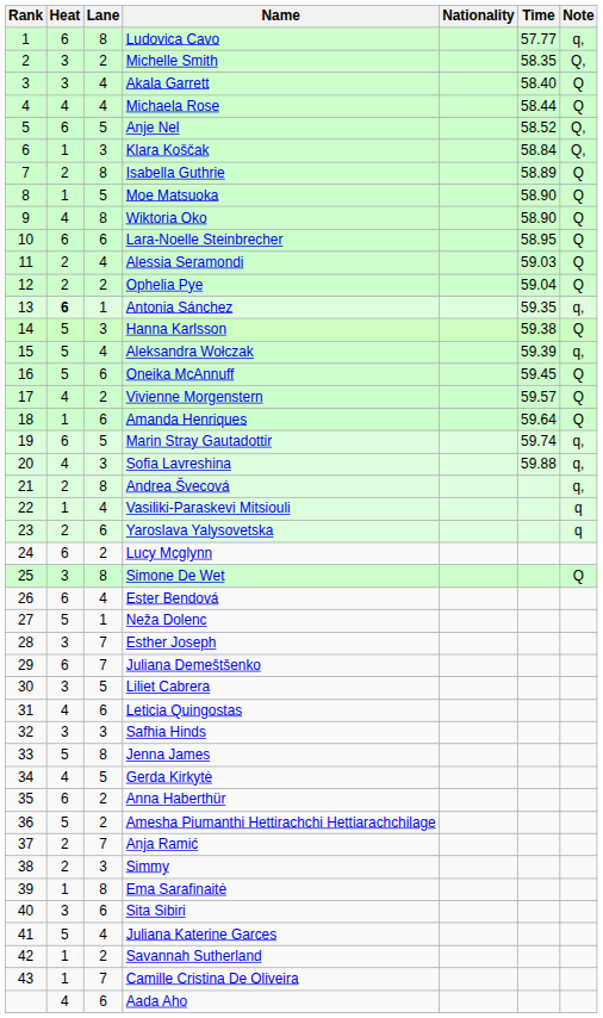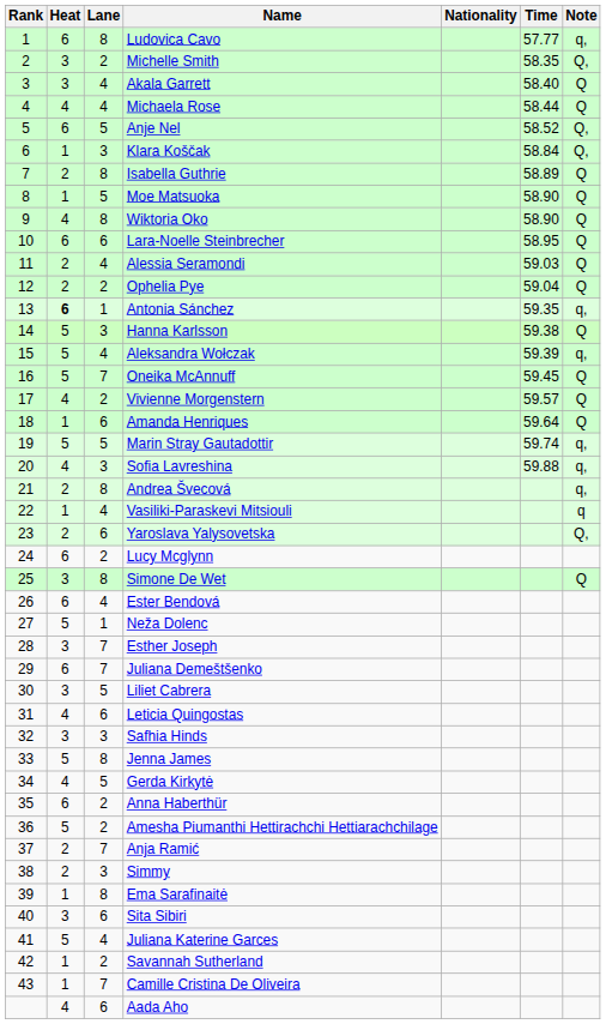 <table class="wikitable sortable" style="text-align:center">
 <tr>
 <th>Rank</th>
 <th>Heat</th>
 <th>Lane</th>
 <th>Name</th>
 <th>Nationality</th>
 <th>Time</th>
 <th>Note</th>
 </tr>
 <tr bgcolor=ccffcc>
 <td>1</td>
 <td>6</td>
 <td>8</td>
 <td align=left><a href='#'>Ludovica Cavo</a></td>
 <td align=left></td>
 <td>57.77</td>
 <td>q, </td>
 </tr>
 <tr bgcolor=ccffcc>
 <td>2</td>
 <td>3</td>
 <td>2</td>
 <td align=left><a href='#'>Michelle Smith</a></td>
 <td align=left></td>
 <td>58.35</td>
 <td>Q, </td>
 </tr>
 <tr bgcolor=ccffcc>
 <td>3</td>
 <td>3</td>
 <td>4</td>
 <td align=left><a href='#'>Akala Garrett</a></td>
 <td align=left></td>
 <td>58.40</td>
 <td>Q</td>
 </tr>
 <tr bgcolor=ccffcc>
 <td>4</td>
 <td>4</td>
 <td>4</td>
 <td align=left><a href='#'>Michaela Rose</a></td>
 <td align=left></td>
 <td>58.44</td>
 <td>Q</td>
 </tr>
 <tr bgcolor=ccffcc>
 <td>5</td>
 <td>6</td>
 <td>5</td>
 <td align=left><a href='#'>Anje Nel</a></td>
 <td align=left></td>
 <td>58.52</td>
 <td>Q, </td>
 </tr>
 <tr bgcolor=ccffcc>
 <td>6</td>
 <td>1</td>
 <td>3</td>
 <td align=left><a href='#'>Klara Koščak</a></td>
 <td align=left></td>
 <td>58.84</td>
 <td>Q, </td>
 </tr>
 <tr bgcolor=ccffcc>
 <td>7</td>
 <td>2</td>
 <td>8</td>
 <td align=left><a href='#'>Isabella Guthrie</a></td>
 <td align=left></td>
 <td>58.89</td>
 <td>Q</td>
 </tr>
 <tr bgcolor=ccffcc>
 <td>8</td>
 <td>1</td>
 <td>5</td>
 <td align=left><a href='#'>Moe Matsuoka</a></td>
 <td align=left></td>
 <td>58.90 </td>
 <td>Q</td>
 </tr>
 <tr bgcolor=ccffcc>
 <td>9</td>
 <td>4</td>
 <td>8</td>
 <td align=left><a href='#'>Wiktoria Oko</a></td>
 <td align=left></td>
 <td>58.90 </td>
 <td>Q</td>
 </tr>
 <tr bgcolor=ccffcc>
 <td>10</td>
 <td>6</td>
 <td>6</td>
 <td align=left><a href='#'>Lara-Noelle Steinbrecher</a></td>
 <td align=left></td>
 <td>58.95</td>
 <td>Q</td>
 </tr>
 <tr bgcolor=ccffcc>
 <td>11</td>
 <td>2</td>
 <td>4</td>
 <td align=left><a href='#'>Alessia Seramondi</a></td>
 <td align=left></td>
 <td>59.03</td>
 <td>Q</td>
 </tr>
 <tr bgcolor=ccffcc>
 <td>12</td>
 <td>2</td>
 <td>2</td>
 <td align=left><a href='#'>Ophelia Pye</a></td>
 <td align=left></td>
 <td>59.04</td>
 <td>Q</td>
 </tr>
 <tr bgcolor=ddffdd>
 <td>13</td>
 <td><strong>6</strong></td>
 <td>1</td>
 <td align=left><a href='#'>Antonia Sánchez</a></td>
 <td align=left></td>
 <td>59.35</td>
 <td>q, </td>
 </tr>
 <tr bgcolor=ccffc>
 <td>14</td>
 <td>5</td>
 <td>3</td>
 <td align=left><a href='#'>Hanna Karlsson</a></td>
 <td align=left></td>
 <td>59.38</td>
 <td>Q</td>
 </tr>
 <tr bgcolor=ccffcc>
 <td>15</td>
 <td>5</td>
 <td>4</td>
 <td align=left><a href='#'>Aleksandra Wołczak</a></td>
 <td align=left></td>
 <td>59.39</td>
 <td>q, </td>
 </tr>
 <tr bgcolor=ccffcc>
 <td>16</td>
 <td>5</td>
-<td>6</td>
+<td>7</td>
 <td align=left><a href='#'>Oneika McAnnuff</a></td>
 <td align=left></td>
 <td>59.45</td>
 <td>Q</td>
 </tr>
 <tr bgcolor=ccffcc>
 <td>17</td>
 <td>4</td>
 <td>2</td>
 <td align=left><a href='#'>Vivienne Morgenstern</a></td>
 <td align=left></td>
 <td>59.57</td>
 <td>Q</td>
 </tr>
 <tr bgcolor=ccffcc>
 <td>18</td>
 <td>1</td>
 <td>6</td>
 <td align=left><a href='#'>Amanda Henriques</a></td>
 <td align=left></td>
 <td>59.64</td>
 <td>Q</td>
 </tr>
 <tr bgcolor=ddffdd>
 <td>19</td>
-<td>6</td>
+<td>5</td>
 <td>5</td>
 <td align=left><a href='#'>Marin Stray Gautadottir</a></td>
 <td align=left></td>
 <td>59.74</td>
 <td>q, </td>
 </tr>
 <tr bgcolor=ddffdd>
 <td>20</td>
 <td>4</td>
 <td>3</td>
 <td align=left><a href='#'>Sofia Lavreshina</a></td>
 <td align=left></td>
 <td>59.88</td>
 <td>q, </td>
 </tr>
 <tr bgcolor=ddffdd>
 <td>21</td>
 <td>2</td>
 <td>8</td>
 <td align=left><a href='#'>Andrea Švecová</a></td>
 <td align=left></td>
 <td></td>
 <td>q, </td>
 </tr>
 <tr bgcolor=ddffdd>
 <td>22</td>
 <td>1</td>
 <td>4</td>
 <td align=left><a href='#'>Vasiliki-Paraskevi Mitsiouli</a></td>
 <td align=left></td>
 <td></td>
 <td>q</td>
 </tr>
 <tr bgcolor=ddffdd>
 <td>23</td>
 <td>2</td>
 <td>6</td>
 <td align=left><a href='#'>Yaroslava Yalysovetska</a></td>
 <td align=left></td>
 <td></td>
-<td>q</td>
+<td>Q, </td>
 </tr>
 <tr>
 <td>24</td>
 <td>6</td>
 <td>2</td>
 <td align=left><a href='#'>Lucy Mcglynn</a></td>
 <td align=left></td>
 <td></td>
 <td></td>
 </tr>
 <tr bgcolor=ccffcc>
 <td>25</td>
 <td>3</td>
 <td>8</td>
 <td align=left><a href='#'>Simone De Wet</a></td>
 <td align=left></td>
 <td></td>
 <td>Q</td>
 </tr>
 <tr>
 <td>26</td>
 <td>6</td>
 <td>4</td>
 <td align=left><a href='#'>Ester Bendová</a></td>
 <td align=left></td>
 <td></td>
 <td></td>
 </tr>
 <tr>
 <td>27</td>
 <td>5</td>
 <td>1</td>
 <td align=left><a href='#'>Neža Dolenc</a></td>
 <td align=left></td>
 <td></td>
 <td></td>
 </tr>
 <tr>
 <td>28</td>
 <td>3</td>
 <td>7</td>
 <td align=left><a href='#'>Esther Joseph</a></td>
 <td align=left></td>
 <td></td>
 <td></td>
 </tr>
 <tr>
 <td>29</td>
 <td>6</td>
 <td>7</td>
 <td align=left><a href='#'>Juliana Demeštšenko</a></td>
 <td align=left></td>
 <td></td>
 <td></td>
 </tr>
 <tr>
 <td>30</td>
 <td>3</td>
 <td>5</td>
 <td align=left><a href='#'>Liliet Cabrera</a></td>
 <td align=left></td>
 <td></td>
 <td></td>
 </tr>
 <tr>
 <td>31</td>
 <td>4</td>
 <td>6</td>
 <td align=left><a href='#'>Leticia Quingostas</a></td>
 <td align=left></td>
 <td></td>
 <td></td>
 </tr>
 <tr>
 <td>32</td>
 <td>3</td>
 <td>3</td>
 <td align=left><a href='#'>Safhia Hinds</a></td>
 <td align=left></td>
 <td></td>
 <td></td>
 </tr>
 <tr>
 <td>33</td>
 <td>5</td>
 <td>8</td>
 <td align=left><a href='#'>Jenna James</a></td>
 <td align=left></td>
 <td></td>
 <td></td>
 </tr>
 <tr>
 <td>34</td>
 <td>4</td>
 <td>5</td>
 <td align=left><a href='#'>Gerda Kirkytė</a></td>
 <td align=left></td>
 <td></td>
 <td></td>
 </tr>
 <tr>
 <td>35</td>
 <td>6</td>
 <td>2</td>
 <td align=left><a href='#'>Anna Haberthür</a></td>
 <td align=left></td>
 <td></td>
 <td></td>
 </tr>
 <tr>
 <td>36</td>
 <td>5</td>
 <td>2</td>
 <td align=left><a href='#'>Amesha Piumanthi Hettirachchi Hettiarachchilage</a></td>
 <td align=left></td>
 <td></td>
 <td></td>
 </tr>
 <tr>
 <td>37</td>
 <td>2</td>
 <td>7</td>
 <td align=left><a href='#'>Anja Ramić</a></td>
 <td align=left></td>
 <td></td>
 <td></td>
 </tr>
 <tr>
 <td>38</td>
 <td>2</td>
 <td>3</td>
 <td align=left><a href='#'>Simmy</a></td>
 <td align=left></td>
 <td></td>
 <td></td>
 </tr>
 <tr>
 <td>39</td>
 <td>1</td>
 <td>8</td>
 <td align=left><a href='#'>Ema Sarafinaitė</a></td>
 <td align=left></td>
 <td></td>
 <td></td>
 </tr>
 <tr>
 <td>40</td>
 <td>3</td>
 <td>6</td>
 <td align=left><a href='#'>Sita Sibiri</a></td>
 <td align=left></td>
 <td></td>
 <td></td>
 </tr>
 <tr>
 <td>41</td>
 <td>5</td>
 <td>4</td>
 <td align=left><a href='#'>Juliana Katerine Garces</a></td>
 <td align=left></td>
 <td></td>
 <td></td>
 </tr>
 <tr>
 <td>42</td>
 <td>1</td>
 <td>2</td>
 <td align=left><a href='#'>Savannah Sutherland</a></td>
 <td align=left></td>
 <td></td>
 <td></td>
 </tr>
 <tr>
 <td>43</td>
 <td>1</td>
 <td>7</td>
 <td align=left><a href='#'>Camille Cristina De Oliveira</a></td>
 <td align=left></td>
 <td></td>
 <td></td>
 </tr>
 <tr>
 <td></td>
 <td>4</td>
 <td>6</td>
 <td align=left><a href='#'>Aada Aho</a></td>
 <td align=left></td>
 <td></td>
 <td></td>
 </tr>
 </table>
